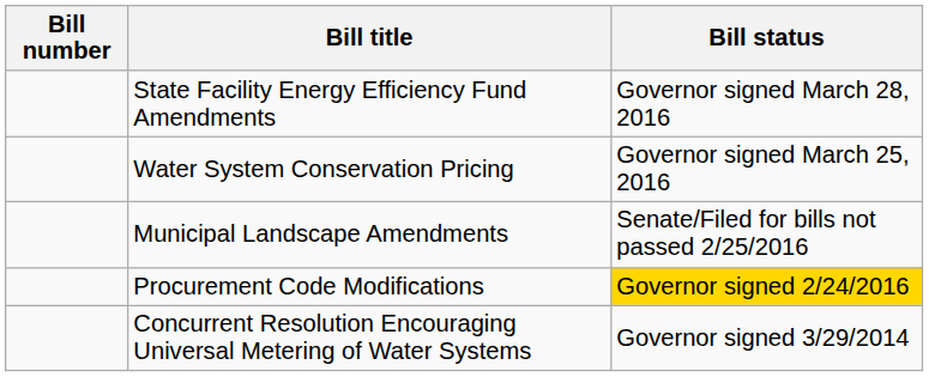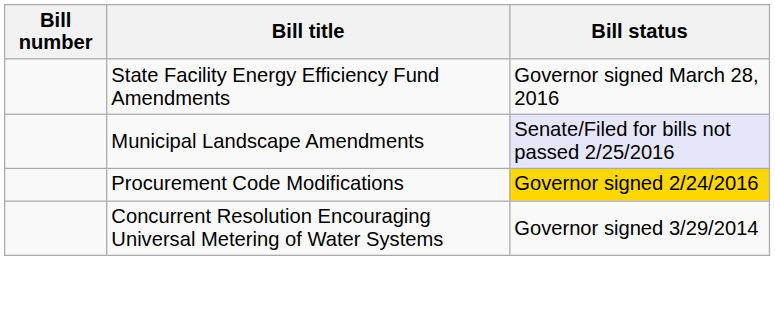 <table class="wikitable">
 <tr>
 <th>Bill number</th>
 <th>Bill title</th>
 <th>Bill status</th>
 </tr>
 <tr>
 <td></td>
 <td>State Facility Energy Efficiency Fund Amendments</td>
 <td>Governor signed March 28, 2016</td>
 </tr>
 <tr>
 <td></td>
-<td>Water System Conservation Pricing</td>
-<td>Governor signed March 25, 2016</td>
-</tr>
-<tr>
-<td></td>
 <td>Municipal Landscape Amendments</td>
-<td>Senate/Filed for bills not passed 2/25/2016</td>
+<td style="background: lavender;">Senate/Filed for bills not passed 2/25/2016</td>
 </tr>
 <tr>
 <td></td>
 <td>Procurement Code Modifications</td>
 <td style="background: gold;">Governor signed 2/24/2016</td>
 </tr>
 <tr>
 <td></td>
 <td>Concurrent Resolution Encouraging Universal Metering of Water Systems</td>
 <td>Governor signed 3/29/2014</td>
 </tr>
 </table>
